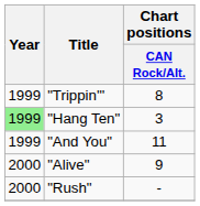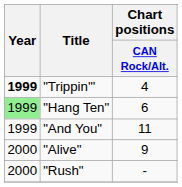 <table class="wikitable">
 <tr>
 <th rowspan="2">Year</th>
 <th rowspan="2">Title</th>
 <th colspan="1">Chart positions</th>
 </tr>
 <tr>
 <th width="50"><small><a href='#'>CAN<br>Rock/Alt.</a></small><br></th>
 </tr>
 <tr>
-<td>1999</td>
+<td><strong>1999</strong></td>
 <td>"Trippin'"</td>
-<td align="center">8</td>
+<td align="center">4</td>
 </tr>
 <tr>
 <td style="background: lightgreen;">1999</td>
 <td>"Hang Ten"</td>
-<td align="center">3</td>
+<td align="center">6</td>
 </tr>
 <tr>
 <td>1999</td>
 <td>"And You"</td>
 <td align="center">11</td>
 </tr>
 <tr>
 <td>2000</td>
 <td>"Alive"</td>
 <td align="center">9</td>
 </tr>
 <tr>
 <td>2000</td>
 <td>"Rush"</td>
 <td align="center">-</td>
 </tr>
 <tr>
 </tr>
 </table>
